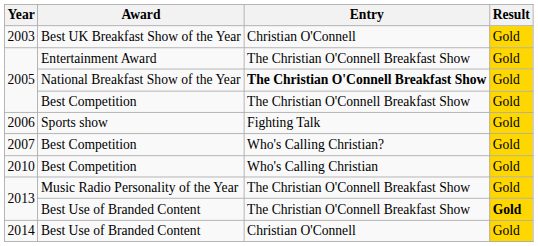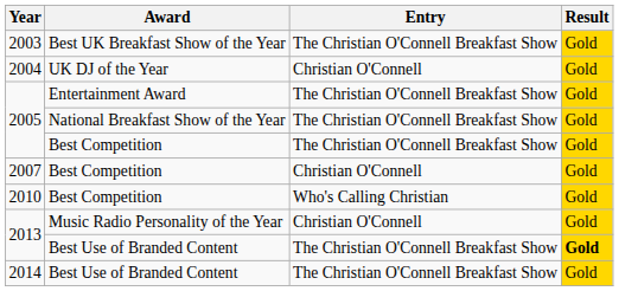 <table class="wikitable">
 <tr>
 <th>Year</th>
 <th>Award</th>
 <th>Entry</th>
 <th>Result</th>
 </tr>
 <tr>
 <td>2003</td>
 <td>Best UK Breakfast Show of the Year</td>
+<td>The Christian O'Connell Breakfast Show</td>
+<td style="background:gold">Gold</td>
+</tr>
+<tr>
+<td>2004</td>
+<td>UK DJ of the Year</td>
 <td>Christian O'Connell</td>
 <td style="background:gold">Gold</td>
 </tr>
 <tr>
 <td rowspan="3">2005</td>
 <td>Entertainment Award</td>
 <td>The Christian O'Connell Breakfast Show</td>
 <td style="background:gold">Gold</td>
 </tr>
 <tr>
 <td>National Breakfast Show of the Year</td>
-<td><strong>The Christian O'Connell Breakfast Show</strong></td>
+<td>The Christian O'Connell Breakfast Show</td>
 <td style="background:gold">Gold</td>
 </tr>
 <tr>
 <td>Best Competition</td>
 <td>The Christian O'Connell Breakfast Show</td>
 <td style="background:gold">Gold</td>
 </tr>
 <tr>
-<td>2006</td>
-<td>Sports show</td>
-<td>Fighting Talk</td>
-<td style="background:gold">Gold</td>
-</tr>
-<tr>
 <td>2007</td>
 <td>Best Competition</td>
-<td>Who's Calling Christian?</td>
+<td>Christian O'Connell</td>
 <td style="background:gold">Gold</td>
 </tr>
 <tr>
 <td>2010</td>
 <td>Best Competition</td>
 <td>Who's Calling Christian</td>
 <td style="background:gold">Gold</td>
 </tr>
 <tr>
 <td rowspan="2">2013</td>
 <td>Music Radio Personality of the Year</td>
-<td>The Christian O'Connell Breakfast Show</td>
+<td>Christian O'Connell</td>
 <td style="background:gold">Gold</td>
 </tr>
 <tr>
 <td>Best Use of Branded Content</td>
 <td>The Christian O'Connell Breakfast Show</td>
 <td style="background:gold"><strong>Gold</strong></td>
 </tr>
 <tr>
 <td>2014</td>
 <td>Best Use of Branded Content</td>
-<td>Christian O'Connell</td>
+<td>The Christian O'Connell Breakfast Show</td>
 <td style="background:gold">Gold</td>
 </tr>
 </table>
